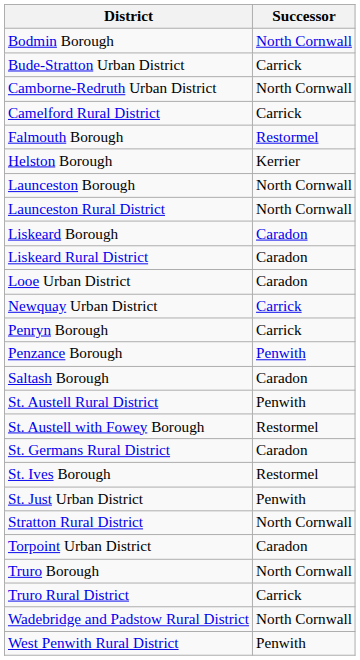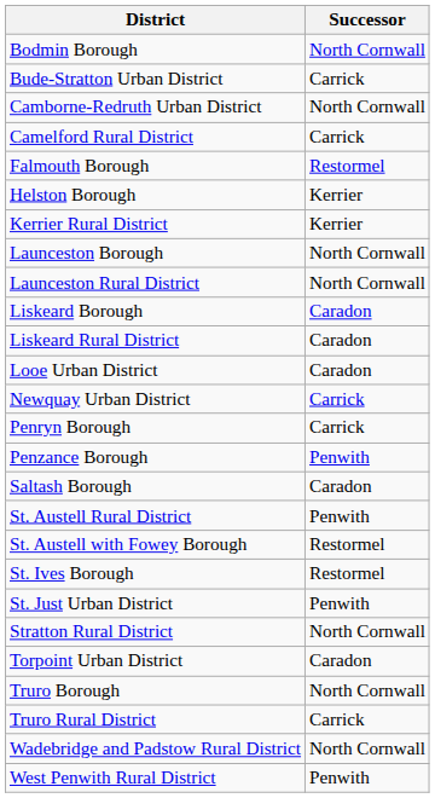 <table class="wikitable">
 <tr>
 <th>District</th>
 <th>Successor</th>
 </tr>
 <tr>
 <td><a href='#'>Bodmin</a> Borough</td>
 <td><a href='#'>North Cornwall</a></td>
 </tr>
 <tr>
 <td><a href='#'>Bude-Stratton</a> Urban District</td>
 <td>Carrick</td>
 </tr>
 <tr>
 <td><a href='#'>Camborne-Redruth</a> Urban District</td>
 <td>North Cornwall</td>
 </tr>
 <tr>
 <td><a href='#'>Camelford Rural District</a></td>
 <td>Carrick</td>
 </tr>
 <tr>
 <td><a href='#'>Falmouth</a> Borough</td>
 <td><a href='#'>Restormel</a></td>
 </tr>
 <tr>
 <td><a href='#'>Helston</a> Borough</td>
+<td>Kerrier</td>
+</tr>
+<tr>
+<td><a href='#'>Kerrier Rural District</a></td>
 <td>Kerrier</td>
 </tr>
 <tr>
 <td><a href='#'>Launceston</a> Borough</td>
 <td>North Cornwall</td>
 </tr>
 <tr>
 <td><a href='#'>Launceston Rural District</a></td>
 <td>North Cornwall</td>
 </tr>
 <tr>
 <td><a href='#'>Liskeard</a> Borough</td>
 <td><a href='#'>Caradon</a></td>
 </tr>
 <tr>
 <td><a href='#'>Liskeard Rural District</a></td>
 <td>Caradon</td>
 </tr>
 <tr>
 <td><a href='#'>Looe</a> Urban District</td>
 <td>Caradon</td>
 </tr>
 <tr>
 <td><a href='#'>Newquay</a> Urban District</td>
 <td><a href='#'>Carrick</a></td>
 </tr>
 <tr>
 <td><a href='#'>Penryn</a> Borough</td>
 <td>Carrick</td>
 </tr>
 <tr>
 <td><a href='#'>Penzance</a> Borough</td>
 <td><a href='#'>Penwith</a></td>
 </tr>
 <tr>
 <td><a href='#'>Saltash</a> Borough</td>
 <td>Caradon</td>
 </tr>
 <tr>
 <td><a href='#'>St. Austell Rural District</a></td>
 <td>Penwith</td>
 </tr>
 <tr>
 <td><a href='#'>St. Austell with Fowey</a> Borough</td>
 <td>Restormel</td>
 </tr>
 <tr>
-<td><a href='#'>St. Germans Rural District</a></td>
-<td>Caradon</td>
-</tr>
-<tr>
 <td><a href='#'>St. Ives</a> Borough</td>
 <td>Restormel</td>
 </tr>
 <tr>
 <td><a href='#'>St. Just</a> Urban District</td>
 <td>Penwith</td>
 </tr>
 <tr>
 <td><a href='#'>Stratton Rural District</a></td>
 <td>North Cornwall</td>
 </tr>
 <tr>
 <td><a href='#'>Torpoint</a> Urban District</td>
 <td>Caradon</td>
 </tr>
 <tr>
 <td><a href='#'>Truro</a> Borough</td>
 <td>North Cornwall</td>
 </tr>
 <tr>
 <td><a href='#'>Truro Rural District</a></td>
 <td>Carrick</td>
 </tr>
 <tr>
 <td><a href='#'>Wadebridge and Padstow Rural District</a></td>
 <td>North Cornwall</td>
 </tr>
 <tr>
 <td><a href='#'>West Penwith Rural District</a></td>
 <td>Penwith</td>
 </tr>
 </table>
